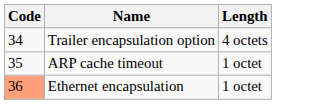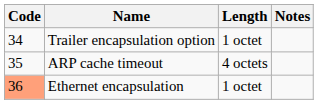 <table class="wikitable sortable">
 <tr>
 <th>Code</th>
 <th>Name</th>
 <th>Length</th>
+<th>Notes</th>
 </tr>
 <tr>
 <td>34</td>
 <td>Trailer encapsulation option</td>
-<td>4 octets</td>
+<td>1 octet</td>
+<td></td>
 </tr>
 <tr>
 <td>35</td>
 <td>ARP cache timeout</td>
-<td>1 octet</td>
+<td>4 octets</td>
+<td></td>
 </tr>
 <tr>
 <td style="background: lightsalmon;">36</td>
 <td>Ethernet encapsulation</td>
 <td>1 octet</td>
+<td></td>
 </tr>
 </table>
